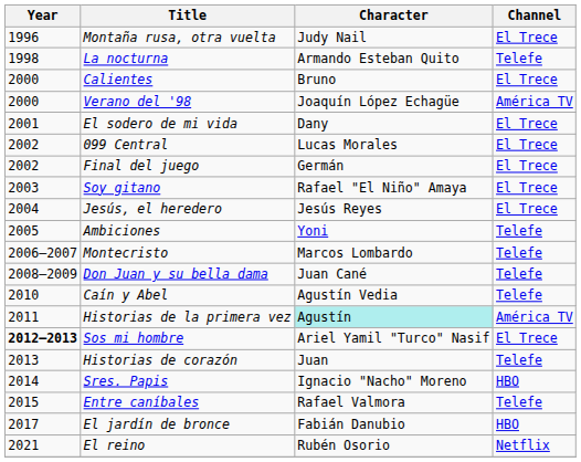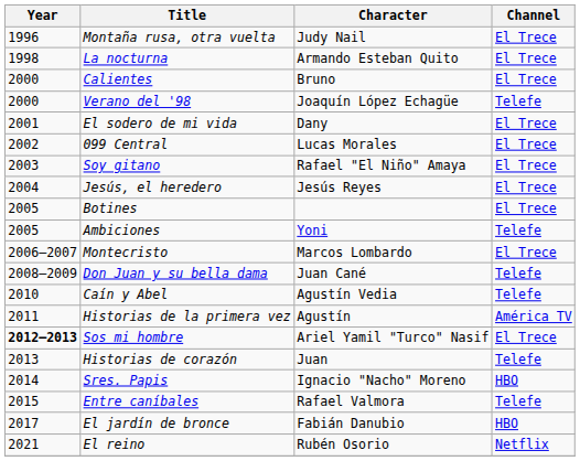 <table class="wikitable" style="font-size: 90%;">
 <tr>
 <th>Year</th>
 <th>Title</th>
 <th>Character</th>
 <th>Channel</th>
 </tr>
 <tr>
 <td>1996</td>
 <td><em>Montaña rusa, otra vuelta</em></td>
 <td>Judy Nail</td>
 <td><a href='#'>El Trece</a></td>
 </tr>
 <tr>
 <td>1998</td>
 <td><em><a href='#'>La nocturna</a></em></td>
 <td>Armando Esteban Quito</td>
-<td><a href='#'>Telefe</a></td>
+<td><a href='#'>El Trece</a></td>
 </tr>
 <tr>
 <td>2000</td>
 <td><em><a href='#'>Calientes</a></em></td>
 <td>Bruno</td>
 <td><a href='#'>El Trece</a></td>
 </tr>
 <tr>
 <td>2000</td>
 <td><em><a href='#'>Verano del '98</a></em></td>
 <td>Joaquín López Echagüe</td>
-<td><a href='#'>América TV</a></td>
+<td><a href='#'>Telefe</a></td>
 </tr>
 <tr>
 <td>2001</td>
 <td><em>El sodero de mi vida</em></td>
 <td>Dany</td>
 <td><a href='#'>El Trece</a></td>
 </tr>
 <tr>
 <td>2002</td>
 <td><em>099 Central</em></td>
 <td>Lucas Morales</td>
-<td><a href='#'>El Trece</a></td>
-</tr>
-<tr>
-<td>2002</td>
-<td><em>Final del juego</em></td>
-<td>Germán</td>
 <td><a href='#'>El Trece</a></td>
 </tr>
 <tr>
 <td>2003</td>
 <td><em><a href='#'>Soy gitano</a></em></td>
 <td>Rafael "El Niño" Amaya</td>
 <td><a href='#'>El Trece</a></td>
 </tr>
 <tr>
 <td>2004</td>
 <td><em>Jesús, el heredero</em></td>
 <td>Jesús Reyes</td>
 <td><a href='#'>El Trece</a></td>
 </tr>
 <tr>
 <td>2005</td>
+<td><em>Botines</em></td>
+<td></td>
+<td><a href='#'>El Trece</a></td>
+</tr>
+<tr>
+<td>2005</td>
 <td><em>Ambiciones</em></td>
 <td><a href='#'>Yoni</a></td>
 <td><a href='#'>Telefe</a></td>
 </tr>
 <tr>
 <td>2006–2007</td>
 <td><em>Montecristo</em></td>
 <td>Marcos Lombardo</td>
-<td><a href='#'>Telefe</a></td>
+<td><a href='#'>El Trece</a></td>
 </tr>
 <tr>
 <td>2008–2009</td>
 <td><em><a href='#'>Don Juan y su bella dama</a></em></td>
 <td>Juan Cané</td>
 <td><a href='#'>Telefe</a></td>
 </tr>
 <tr>
 <td>2010</td>
 <td><em>Caín y Abel</em></td>
 <td>Agustín Vedia</td>
 <td><a href='#'>Telefe</a></td>
 </tr>
 <tr>
 <td>2011</td>
 <td><em>Historias de la primera vez</em></td>
-<td style="background: paleturquoise;">Agustín</td>
+<td>Agustín</td>
 <td><a href='#'>América TV</a></td>
 </tr>
 <tr>
 <td><strong>2012–2013</strong></td>
 <td><em><a href='#'>Sos mi hombre</a></em></td>
 <td>Ariel Yamil "Turco" Nasif</td>
 <td><a href='#'>El Trece</a></td>
 </tr>
 <tr>
 <td>2013</td>
 <td><em>Historias de corazón</em></td>
 <td>Juan</td>
 <td><a href='#'>Telefe</a></td>
 </tr>
 <tr>
 <td>2014</td>
 <td><em><a href='#'>Sres. Papis</a></em></td>
 <td>Ignacio "Nacho" Moreno</td>
 <td><a href='#'>HBO</a></td>
 </tr>
 <tr>
 <td>2015</td>
 <td><em><a href='#'>Entre caníbales</a></em></td>
 <td>Rafael Valmora</td>
 <td><a href='#'>Telefe</a></td>
 </tr>
 <tr>
 <td>2017</td>
 <td><em>El jardín de bronce</em></td>
 <td>Fabián Danubio</td>
 <td><a href='#'>HBO</a></td>
 </tr>
 <tr>
 <td>2021</td>
 <td><em>El reino</em></td>
 <td>Rubén Osorio</td>
 <td><a href='#'>Netflix</a></td>
 </tr>
 <tr>
 </tr>
 </table>
